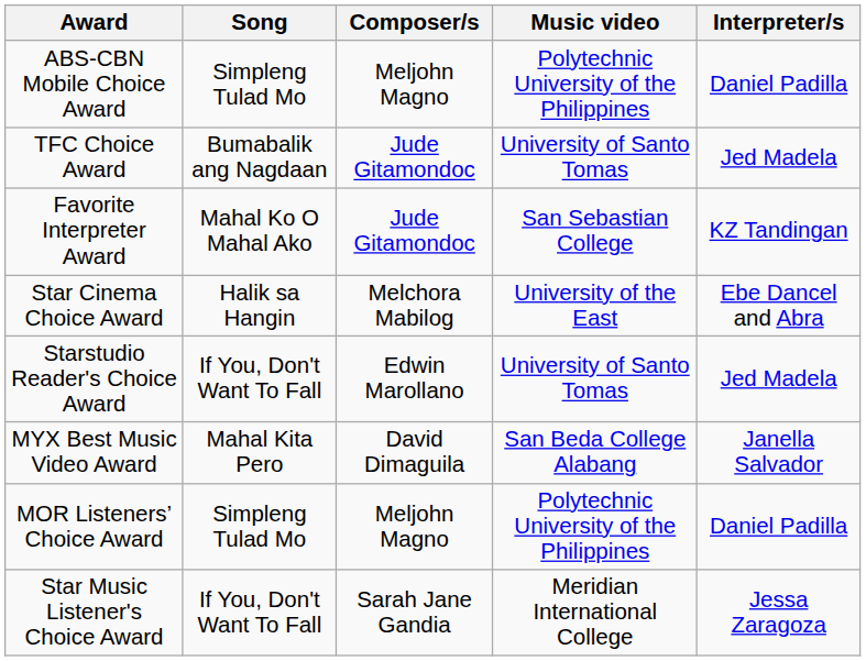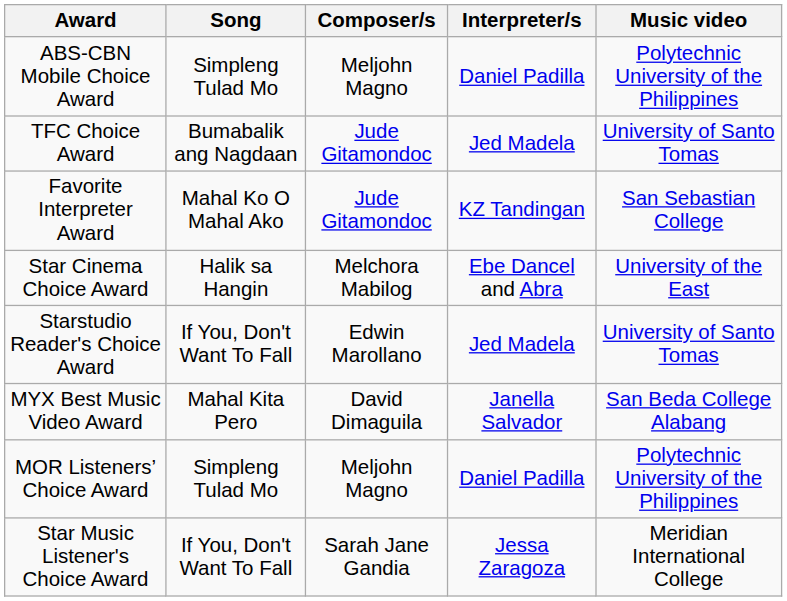 <table class="wikitable">
 <tr>
 <th>Award</th>
 <th>Song</th>
 <th>Composer/s</th>
+<th>Interpreter/s</th>
 <th>Music video</th>
-<th>Interpreter/s</th>
 </tr>
 <tr>
 <td style="text-align: center;">ABS-CBN Mobile Choice Award</td>
 <td style="text-align: center;">Simpleng Tulad Mo</td>
 <td style="text-align: center;">Meljohn Magno</td>
+<td style="text-align: center;"><a href='#'>Daniel Padilla</a></td>
 <td style="text-align: center;"><a href='#'>Polytechnic University of the Philippines</a></td>
-<td style="text-align: center;"><a href='#'>Daniel Padilla</a></td>
 </tr>
 <tr>
 <td style="text-align: center;">TFC Choice Award</td>
 <td style="text-align: center;">Bumabalik ang Nagdaan</td>
 <td style="text-align: center;"><a href='#'>Jude Gitamondoc</a></td>
+<td style="text-align: center;"><a href='#'>Jed Madela</a></td>
 <td style="text-align: center;"><a href='#'>University of Santo Tomas</a></td>
-<td style="text-align: center;"><a href='#'>Jed Madela</a></td>
 </tr>
 <tr>
 <td style="text-align: center;">Favorite Interpreter Award</td>
 <td style="text-align: center;">Mahal Ko O Mahal Ako</td>
 <td style="text-align: center;"><a href='#'>Jude Gitamondoc</a></td>
+<td style="text-align: center;"><a href='#'>KZ Tandingan</a></td>
 <td style="text-align: center;"><a href='#'>San Sebastian College</a></td>
-<td style="text-align: center;"><a href='#'>KZ Tandingan</a></td>
 </tr>
 <tr>
 <td style="text-align: center;">Star Cinema Choice Award</td>
 <td style="text-align: center;">Halik sa Hangin</td>
 <td style="text-align: center;">Melchora Mabilog</td>
+<td style="text-align: center;"><a href='#'>Ebe Dancel</a> and <a href='#'>Abra</a></td>
 <td style="text-align: center;"><a href='#'>University of the East</a></td>
-<td style="text-align: center;"><a href='#'>Ebe Dancel</a> and <a href='#'>Abra</a></td>
 </tr>
 <tr>
 <td style="text-align: center;">Starstudio Reader's Choice Award</td>
 <td style="text-align: center;">If You, Don't Want To Fall</td>
 <td style="text-align: center;">Edwin Marollano</td>
+<td style="text-align: center;"><a href='#'>Jed Madela</a></td>
 <td style="text-align: center;"><a href='#'>University of Santo Tomas</a></td>
-<td style="text-align: center;"><a href='#'>Jed Madela</a></td>
 </tr>
 <tr>
 <td style="text-align: center;">MYX Best Music Video Award</td>
 <td style="text-align: center;">Mahal Kita Pero</td>
 <td style="text-align: center;">David Dimaguila</td>
+<td style="text-align: center;"><a href='#'>Janella Salvador</a></td>
 <td style="text-align: center;"><a href='#'>San Beda College Alabang</a></td>
-<td style="text-align: center;"><a href='#'>Janella Salvador</a></td>
 </tr>
 <tr>
 <td style="text-align: center;">MOR Listeners’ Choice Award</td>
 <td style="text-align: center;">Simpleng Tulad Mo</td>
 <td style="text-align: center;">Meljohn Magno</td>
+<td style="text-align: center;"><a href='#'>Daniel Padilla</a></td>
 <td style="text-align: center;"><a href='#'>Polytechnic University of the Philippines</a></td>
-<td style="text-align: center;"><a href='#'>Daniel Padilla</a></td>
 </tr>
 <tr>
 <td style="text-align: center;">Star Music Listener's Choice Award</td>
 <td style="text-align: center;">If You, Don't Want To Fall</td>
 <td style="text-align: center;">Sarah Jane Gandia</td>
+<td style="text-align: center;"><a href='#'>Jessa Zaragoza</a></td>
 <td style="text-align: center;">Meridian International College</td>
-<td style="text-align: center;"><a href='#'>Jessa Zaragoza</a></td>
 </tr>
 </table>
